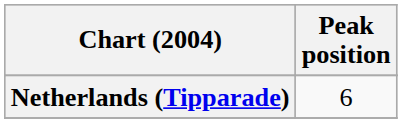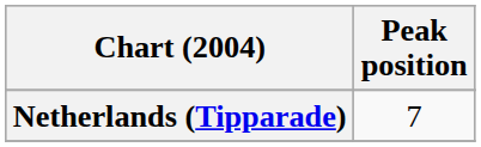 <table class="wikitable sortable plainrowheaders" style="text-align:center">
 <tr>
 <th scope="col">Chart (2004)</th>
 <th scope="col">Peak<br>position</th>
 </tr>
 <tr>
 </tr>
 <tr>
 </tr>
 <tr>
 </tr>
 <tr>
 </tr>
 <tr>
 </tr>
 <tr>
 </tr>
 <tr>
 </tr>
 <tr>
 <th scope="row">Netherlands (<a href='#'>Tipparade</a>)</th>
-<td>6</td>
+<td>7</td>
 </tr>
 <tr>
 </tr>
 </table>
